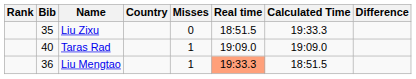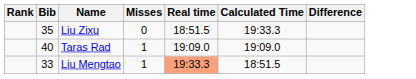 <table class="wikitable sortable" style="text-align:center">
 <tr>
 <th>Rank</th>
 <th>Bib</th>
 <th>Name</th>
-<th>Country</th>
 <th>Misses</th>
 <th>Real time</th>
 <th>Calculated Time</th>
 <th>Difference</th>
 </tr>
 <tr>
 <td></td>
 <td>35</td>
 <td align="left"><a href='#'>Liu Zixu</a></td>
-<td align="left"></td>
 <td>0</td>
 <td>18:51.5</td>
 <td>19:33.3</td>
 <td></td>
 </tr>
 <tr>
 <td></td>
 <td>40</td>
 <td align="left"><a href='#'>Taras Rad</a></td>
-<td align="left"></td>
 <td>1</td>
 <td>19:09.0</td>
 <td>19:09.0</td>
 <td></td>
 </tr>
 <tr>
 <td></td>
-<td>36</td>
+<td>33</td>
 <td align="left"><a href='#'>Liu Mengtao</a></td>
-<td align="left"></td>
 <td>1</td>
 <td style="background: lightsalmon;">19:33.3</td>
 <td>18:51.5</td>
 <td></td>
 </tr>
 </table>
